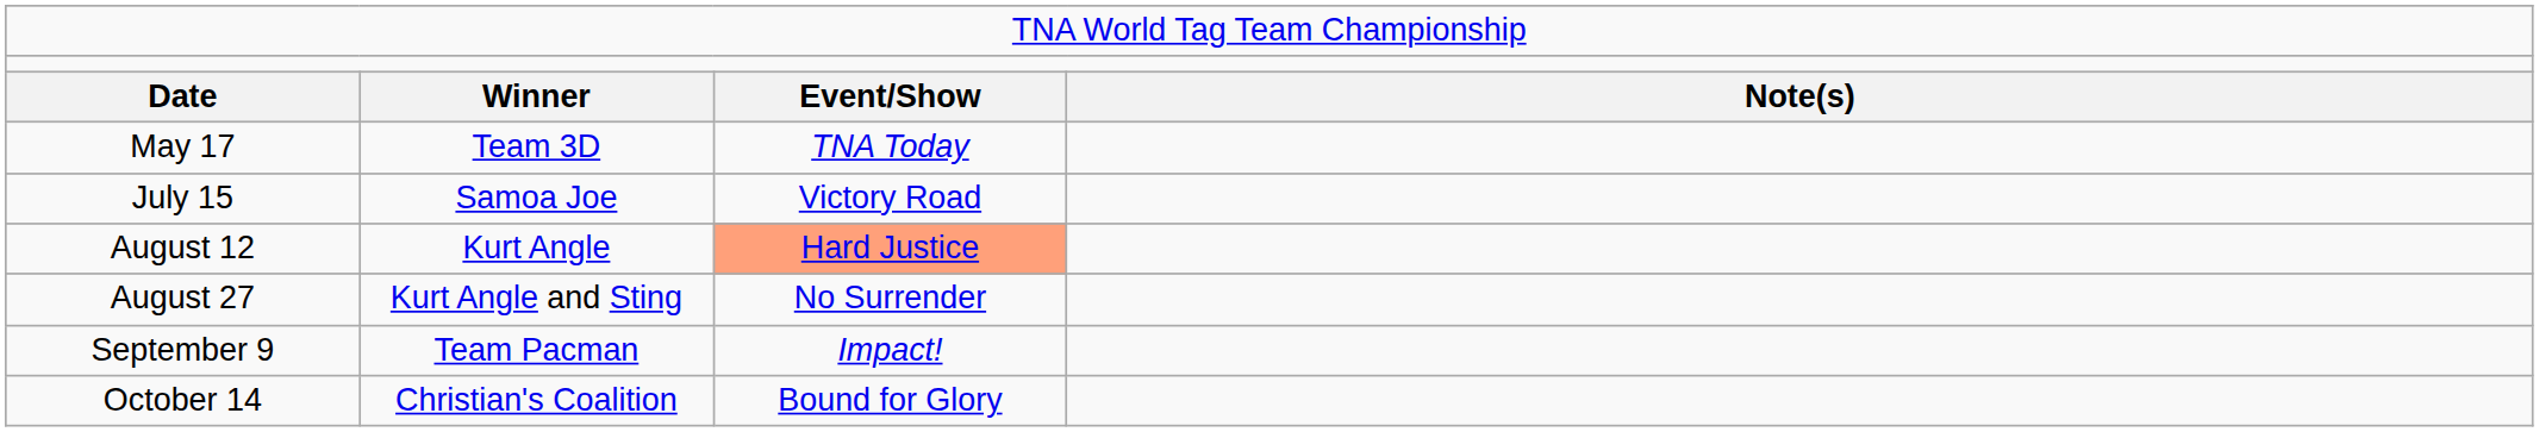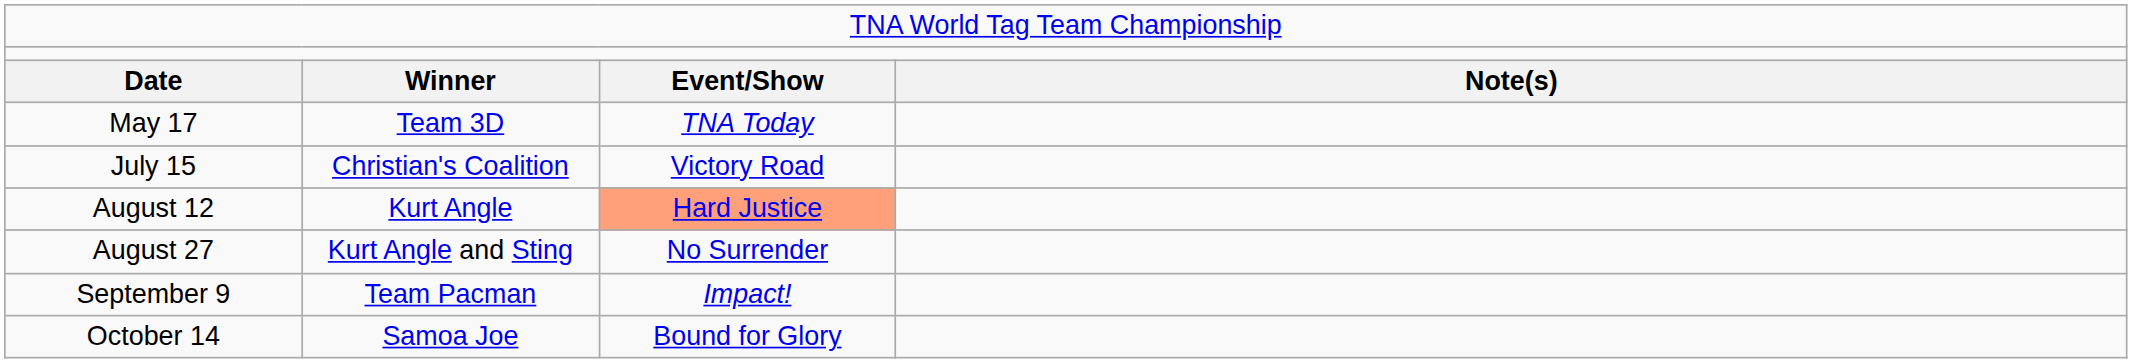 <table class="wikitable" style="text-align:center; width:100%;">
 <tr>
 <td colspan="5"><a href='#'>TNA World Tag Team Championship</a></td>
 </tr>
 <tr>
 <td colspan="5"><strong></strong></td>
 </tr>
 <tr>
 <th width="14%">Date</th>
 <th width="14%">Winner</th>
 <th width="14%">Event/Show</th>
 <th width="58%">Note(s)</th>
 </tr>
 <tr>
 <td>May 17</td>
 <td><a href='#'>Team 3D</a><br></td>
 <td><em><a href='#'>TNA Today</a></em></td>
 <td></td>
 </tr>
 <tr>
 <td>July 15</td>
-<td><a href='#'>Samoa Joe</a></td>
+<td><a href='#'>Christian's Coalition</a><br></td>
 <td><a href='#'>Victory Road</a></td>
 <td></td>
 </tr>
 <tr>
 <td>August 12</td>
 <td><a href='#'>Kurt Angle</a></td>
 <td style="background: lightsalmon;"><a href='#'>Hard Justice</a></td>
 <td></td>
 </tr>
 <tr>
 <td>August 27</td>
 <td><a href='#'>Kurt Angle</a> and <a href='#'>Sting</a></td>
 <td><a href='#'>No Surrender</a></td>
 <td></td>
 </tr>
 <tr>
 <td>September 9</td>
 <td><a href='#'>Team Pacman</a><br></td>
 <td><em><a href='#'>Impact!</a></em></td>
 <td></td>
 </tr>
 <tr>
 <td>October 14</td>
-<td><a href='#'>Christian's Coalition</a><br></td>
+<td><a href='#'>Samoa Joe</a></td>
 <td><a href='#'>Bound for Glory</a></td>
 <td></td>
 </tr>
 </table>
